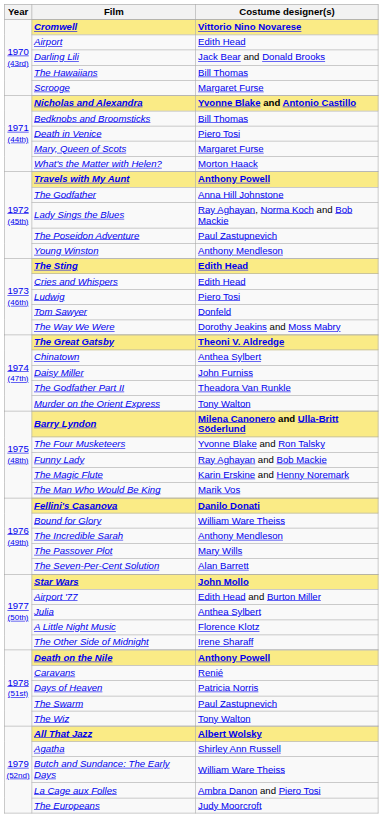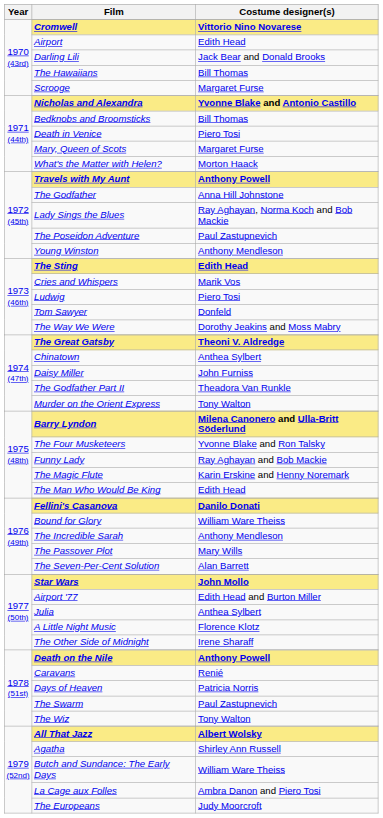 <table class="wikitable" style="width:100%">
 <tr bgcolor="#bebebe">
 <th width="5%">Year</th>
 <th width="45%">Film</th>
 <th width="50%">Costume designer(s)</th>
 </tr>
 <tr>
 <td rowspan="6" style="text-align:center"><a href='#'>1970</a> <br><small><a href='#'>(43rd)</a></small> <br></td>
 </tr>
 <tr style="background:#FAEB86">
 <td><strong><em><a href='#'>Cromwell</a></em></strong></td>
 <td><strong><a href='#'>Vittorio Nino Novarese</a></strong></td>
 </tr>
 <tr>
 <td><em><a href='#'>Airport</a></em></td>
 <td><a href='#'>Edith Head</a></td>
 </tr>
 <tr>
 <td><em><a href='#'>Darling Lili</a></em></td>
 <td><a href='#'>Jack Bear</a> and <a href='#'>Donald Brooks</a></td>
 </tr>
 <tr>
 <td><em><a href='#'>The Hawaiians</a></em></td>
 <td><a href='#'>Bill Thomas</a></td>
 </tr>
 <tr>
 <td><em><a href='#'>Scrooge</a></em></td>
 <td><a href='#'>Margaret Furse</a></td>
 </tr>
 <tr>
 <td rowspan="6" style="text-align:center"><a href='#'>1971</a> <br><small><a href='#'>(44th)</a></small> <br></td>
 </tr>
 <tr style="background:#FAEB86">
 <td><strong><em><a href='#'>Nicholas and Alexandra</a></em></strong></td>
 <td><strong><a href='#'>Yvonne Blake</a> and <a href='#'>Antonio Castillo</a></strong></td>
 </tr>
 <tr>
 <td><em><a href='#'>Bedknobs and Broomsticks</a></em></td>
 <td><a href='#'>Bill Thomas</a></td>
 </tr>
 <tr>
 <td><em><a href='#'>Death in Venice</a></em></td>
 <td><a href='#'>Piero Tosi</a></td>
 </tr>
 <tr>
 <td><em><a href='#'>Mary, Queen of Scots</a></em></td>
 <td><a href='#'>Margaret Furse</a></td>
 </tr>
 <tr>
 <td><em><a href='#'>What's the Matter with Helen?</a></em></td>
 <td><a href='#'>Morton Haack</a></td>
 </tr>
 <tr>
 <td rowspan="6" style="text-align:center"><a href='#'>1972</a> <br><small><a href='#'>(45th)</a></small> <br></td>
 </tr>
 <tr style="background:#FAEB86">
 <td><strong><em><a href='#'>Travels with My Aunt</a></em></strong></td>
 <td><strong><a href='#'>Anthony Powell</a></strong></td>
 </tr>
 <tr>
 <td><em><a href='#'>The Godfather</a></em></td>
 <td><a href='#'>Anna Hill Johnstone</a></td>
 </tr>
 <tr>
 <td><em><a href='#'>Lady Sings the Blues</a></em></td>
 <td><a href='#'>Ray Aghayan</a>, <a href='#'>Norma Koch</a> and <a href='#'>Bob Mackie</a></td>
 </tr>
 <tr>
 <td><em><a href='#'>The Poseidon Adventure</a></em></td>
 <td><a href='#'>Paul Zastupnevich</a></td>
 </tr>
 <tr>
 <td><em><a href='#'>Young Winston</a></em></td>
 <td><a href='#'>Anthony Mendleson</a></td>
 </tr>
 <tr>
 <td rowspan="6" style="text-align:center"><a href='#'>1973</a> <br><small><a href='#'>(46th)</a></small> <br></td>
 </tr>
 <tr style="background:#FAEB86">
 <td><strong><em><a href='#'>The Sting</a></em></strong></td>
 <td><strong><a href='#'>Edith Head</a></strong></td>
 </tr>
 <tr>
 <td><em><a href='#'>Cries and Whispers</a></em></td>
-<td><a href='#'>Edith Head</a></td>
+<td><a href='#'>Marik Vos</a></td>
 </tr>
 <tr>
 <td><em><a href='#'>Ludwig</a></em></td>
 <td><a href='#'>Piero Tosi</a></td>
 </tr>
 <tr>
 <td><em><a href='#'>Tom Sawyer</a></em></td>
 <td><a href='#'>Donfeld</a></td>
 </tr>
 <tr>
 <td><em><a href='#'>The Way We Were</a></em></td>
 <td><a href='#'>Dorothy Jeakins</a> and <a href='#'>Moss Mabry</a></td>
 </tr>
 <tr>
 <td rowspan="6" style="text-align:center"><a href='#'>1974</a> <br><small><a href='#'>(47th)</a></small> <br></td>
 </tr>
 <tr style="background:#FAEB86">
 <td><strong><em><a href='#'>The Great Gatsby</a></em></strong></td>
 <td><strong><a href='#'>Theoni V. Aldredge</a></strong></td>
 </tr>
 <tr>
 <td><em><a href='#'>Chinatown</a></em></td>
 <td><a href='#'>Anthea Sylbert</a></td>
 </tr>
 <tr>
 <td><em><a href='#'>Daisy Miller</a></em></td>
 <td><a href='#'>John Furniss</a></td>
 </tr>
 <tr>
 <td><em><a href='#'>The Godfather Part II</a></em></td>
 <td><a href='#'>Theadora Van Runkle</a></td>
 </tr>
 <tr>
 <td><em><a href='#'>Murder on the Orient Express</a></em></td>
 <td><a href='#'>Tony Walton</a></td>
 </tr>
 <tr>
 <td rowspan="6" style="text-align:center"><a href='#'>1975</a> <br><small><a href='#'>(48th)</a></small> <br></td>
 </tr>
 <tr style="background:#FAEB86">
 <td><strong><em><a href='#'>Barry Lyndon</a></em></strong></td>
 <td><strong><a href='#'>Milena Canonero</a> and <a href='#'>Ulla-Britt Söderlund</a></strong></td>
 </tr>
 <tr>
 <td><em><a href='#'>The Four Musketeers</a></em></td>
 <td><a href='#'>Yvonne Blake</a> and <a href='#'>Ron Talsky</a></td>
 </tr>
 <tr>
 <td><em><a href='#'>Funny Lady</a></em></td>
 <td><a href='#'>Ray Aghayan</a> and <a href='#'>Bob Mackie</a></td>
 </tr>
 <tr>
 <td><em><a href='#'>The Magic Flute</a></em></td>
 <td><a href='#'>Karin Erskine</a> and <a href='#'>Henny Noremark</a></td>
 </tr>
 <tr>
 <td><em><a href='#'>The Man Who Would Be King</a></em></td>
-<td><a href='#'>Marik Vos</a></td>
+<td><a href='#'>Edith Head</a></td>
 </tr>
 <tr>
 <td rowspan="6" style="text-align:center"><a href='#'>1976</a> <br><small><a href='#'>(49th)</a></small> <br></td>
 </tr>
 <tr style="background:#FAEB86">
 <td><strong><em><a href='#'>Fellini's Casanova</a></em></strong></td>
 <td><strong><a href='#'>Danilo Donati</a></strong></td>
 </tr>
 <tr>
 <td><em><a href='#'>Bound for Glory</a></em></td>
 <td><a href='#'>William Ware Theiss</a></td>
 </tr>
 <tr>
 <td><em><a href='#'>The Incredible Sarah</a></em></td>
 <td><a href='#'>Anthony Mendleson</a></td>
 </tr>
 <tr>
 <td><em><a href='#'>The Passover Plot</a></em></td>
 <td><a href='#'>Mary Wills</a></td>
 </tr>
 <tr>
 <td><em><a href='#'>The Seven-Per-Cent Solution</a></em></td>
 <td><a href='#'>Alan Barrett</a></td>
 </tr>
 <tr>
 <td rowspan="6" style="text-align:center"><a href='#'>1977</a> <br><small><a href='#'>(50th)</a></small> <br></td>
 </tr>
 <tr style="background:#FAEB86">
 <td><strong><em><a href='#'>Star Wars</a></em></strong></td>
 <td><strong><a href='#'>John Mollo</a></strong></td>
 </tr>
 <tr>
 <td><em><a href='#'>Airport '77</a></em></td>
 <td><a href='#'>Edith Head</a> and <a href='#'>Burton Miller</a></td>
 </tr>
 <tr>
 <td><em><a href='#'>Julia</a></em></td>
 <td><a href='#'>Anthea Sylbert</a></td>
 </tr>
 <tr>
 <td><em><a href='#'>A Little Night Music</a></em></td>
 <td><a href='#'>Florence Klotz</a></td>
 </tr>
 <tr>
 <td><em><a href='#'>The Other Side of Midnight</a></em></td>
 <td><a href='#'>Irene Sharaff</a></td>
 </tr>
 <tr>
 <td rowspan="6" style="text-align:center"><a href='#'>1978</a> <br><small><a href='#'>(51st)</a></small> <br></td>
 </tr>
 <tr style="background:#FAEB86">
 <td><strong><em><a href='#'>Death on the Nile</a></em></strong></td>
 <td><strong><a href='#'>Anthony Powell</a></strong></td>
 </tr>
 <tr>
 <td><em><a href='#'>Caravans</a></em></td>
 <td><a href='#'>Renié</a></td>
 </tr>
 <tr>
 <td><em><a href='#'>Days of Heaven</a></em></td>
 <td><a href='#'>Patricia Norris</a></td>
 </tr>
 <tr>
 <td><em><a href='#'>The Swarm</a></em></td>
 <td><a href='#'>Paul Zastupnevich</a></td>
 </tr>
 <tr>
 <td><em><a href='#'>The Wiz</a></em></td>
 <td><a href='#'>Tony Walton</a></td>
 </tr>
 <tr>
 <td rowspan="6" style="text-align:center"><a href='#'>1979</a> <br><small><a href='#'>(52nd)</a></small> <br></td>
 </tr>
 <tr style="background:#FAEB86">
 <td><strong><em><a href='#'>All That Jazz</a></em></strong></td>
 <td><strong><a href='#'>Albert Wolsky</a></strong></td>
 </tr>
 <tr>
 <td><em><a href='#'>Agatha</a></em></td>
 <td><a href='#'>Shirley Ann Russell</a></td>
 </tr>
 <tr>
 <td><em><a href='#'>Butch and Sundance: The Early Days</a></em></td>
 <td><a href='#'>William Ware Theiss</a></td>
 </tr>
 <tr>
 <td><em><a href='#'>La Cage aux Folles</a></em></td>
 <td><a href='#'>Ambra Danon</a> and <a href='#'>Piero Tosi</a></td>
 </tr>
 <tr>
 <td><em><a href='#'>The Europeans</a></em></td>
 <td><a href='#'>Judy Moorcroft</a></td>
 </tr>
 </table>
